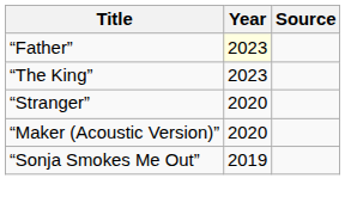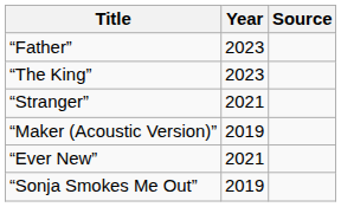 <table class="wikitable">
 <tr>
 <th>Title</th>
 <th>Year</th>
 <th>Source</th>
 </tr>
 <tr>
 <td>“Father”</td>
-<td style="background: lightyellow;">2023</td>
+<td>2023</td>
 <td></td>
 </tr>
 <tr>
 <td>“The King”</td>
 <td>2023</td>
 <td></td>
 </tr>
 <tr>
 <td>“Stranger”</td>
-<td>2020</td>
+<td>2021</td>
 <td></td>
 </tr>
 <tr>
 <td>“Maker (Acoustic Version)”</td>
-<td>2020</td>
+<td>2019</td>
+<td></td>
+</tr>
+<tr>
+<td>“Ever New”</td>
+<td>2021</td>
 <td></td>
 </tr>
 <tr>
 <td>“Sonja Smokes Me Out”</td>
 <td>2019</td>
 <td></td>
 </tr>
 </table>
